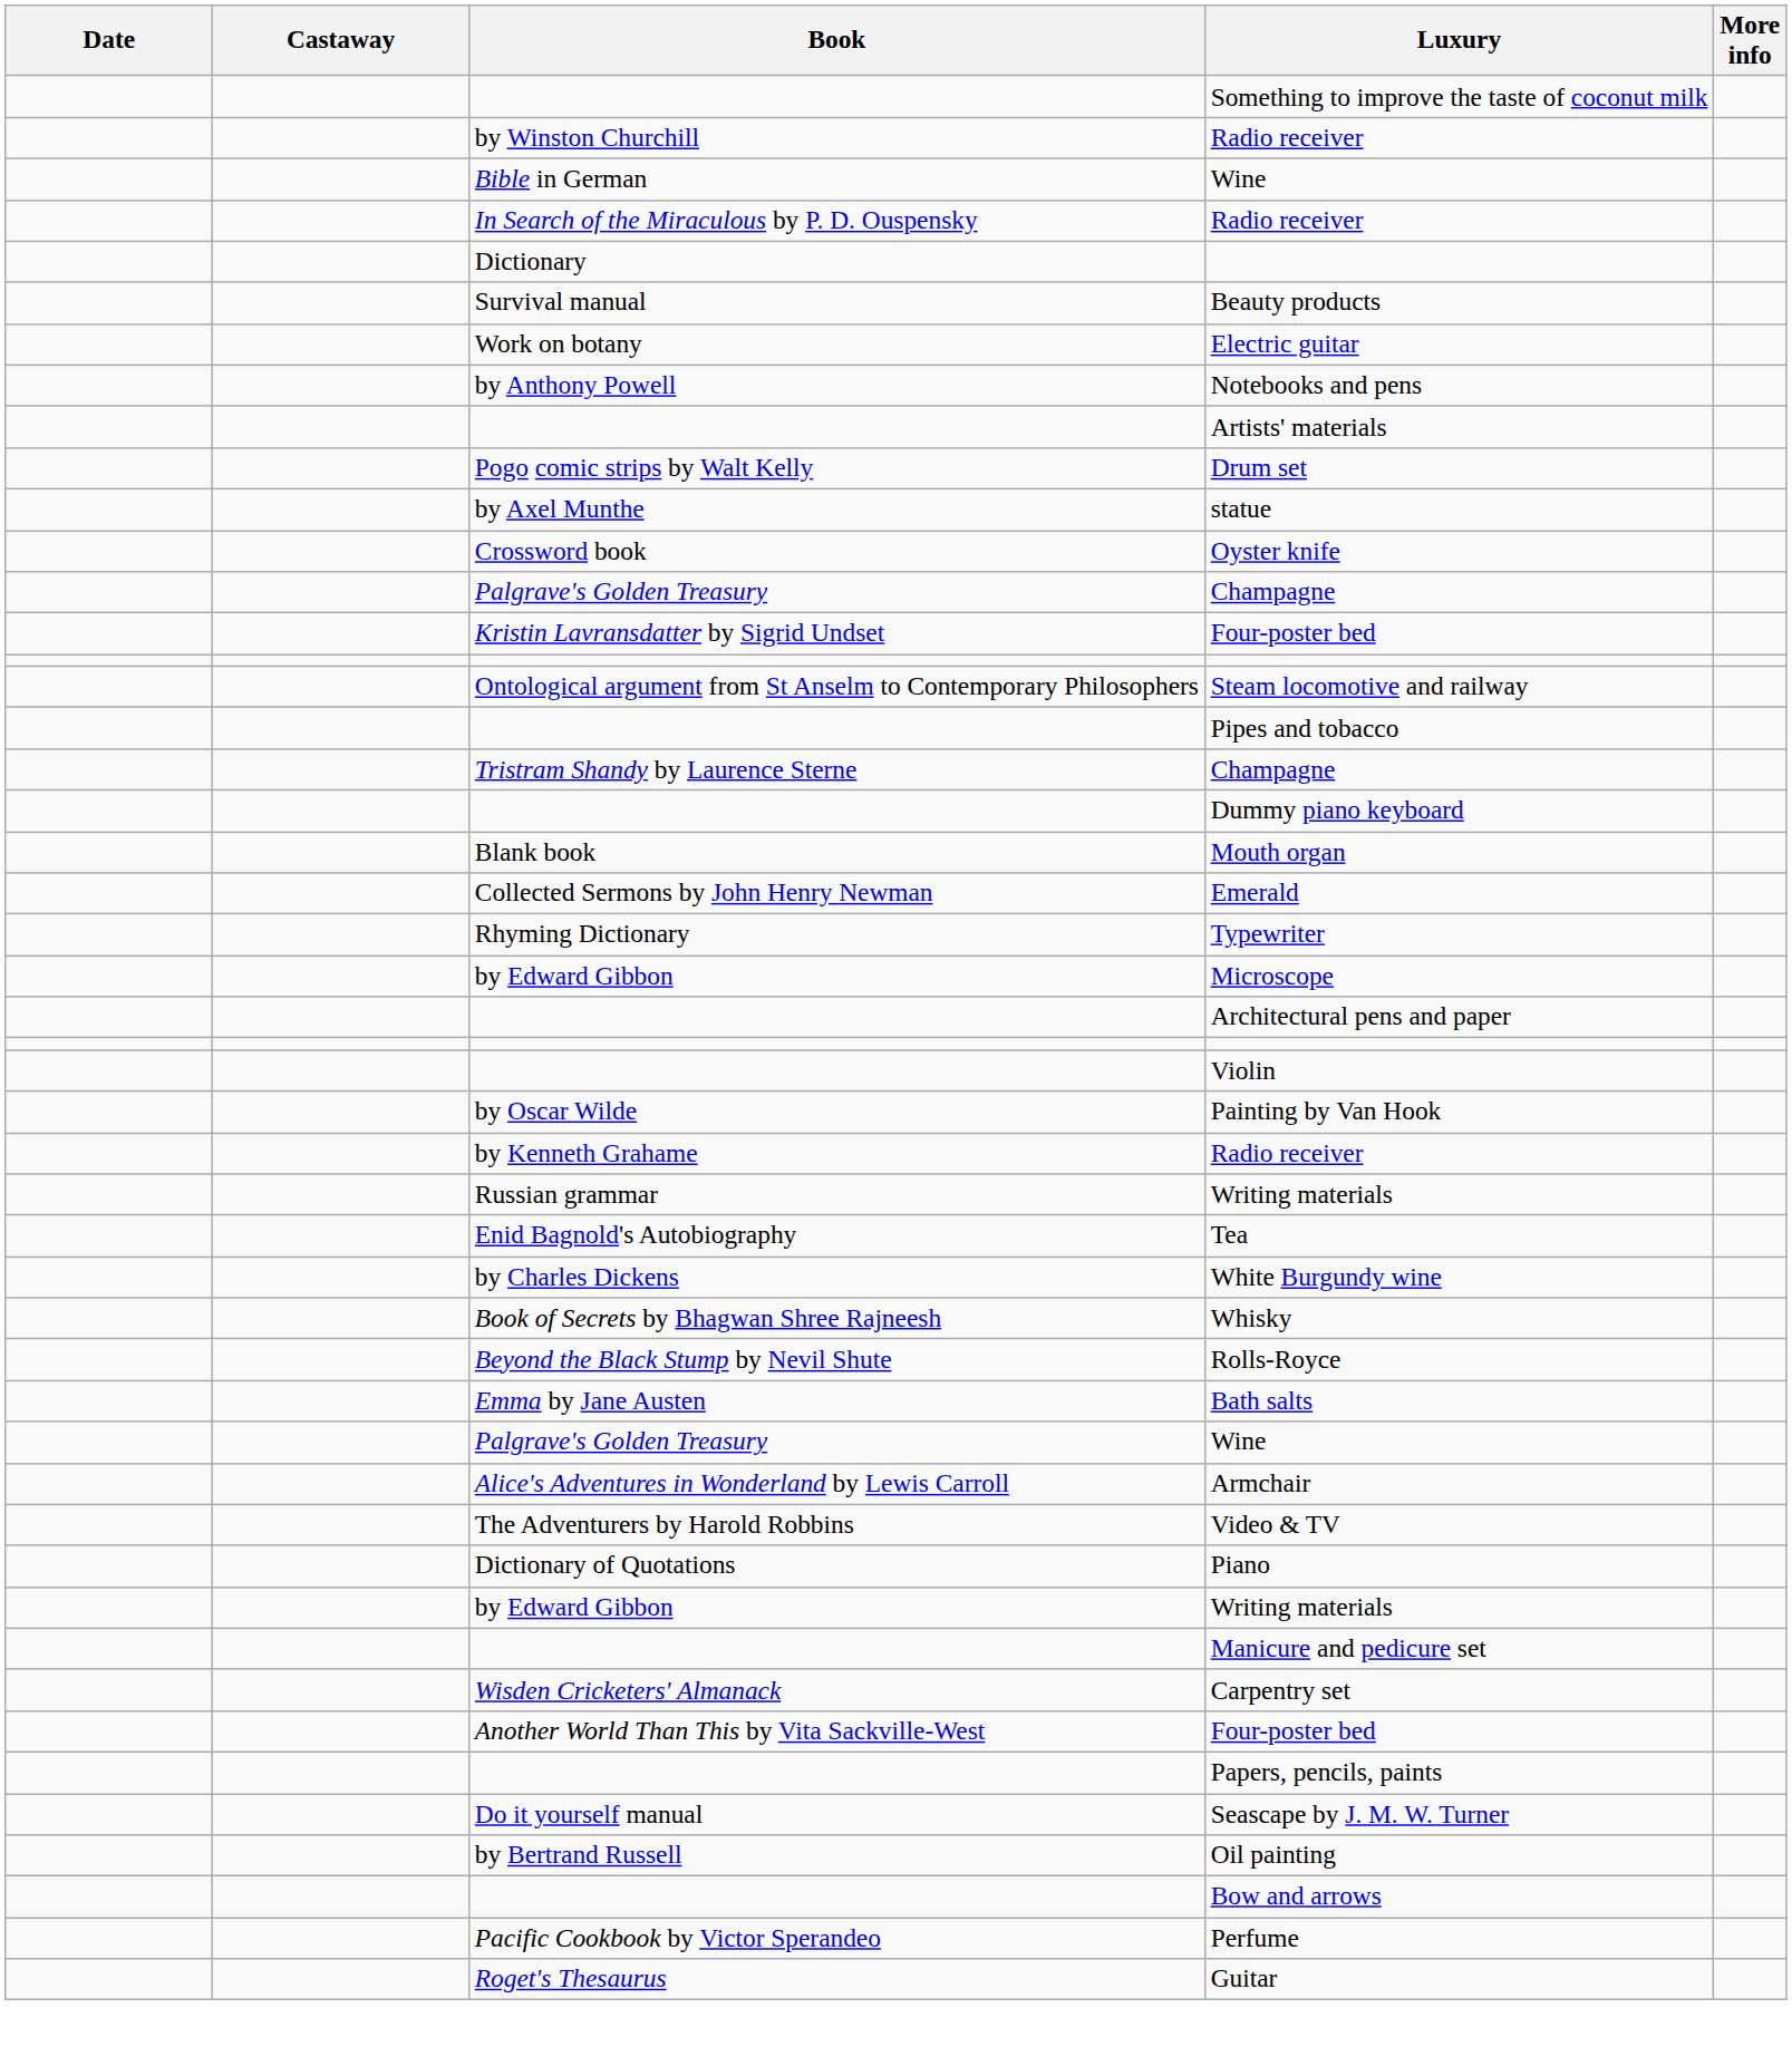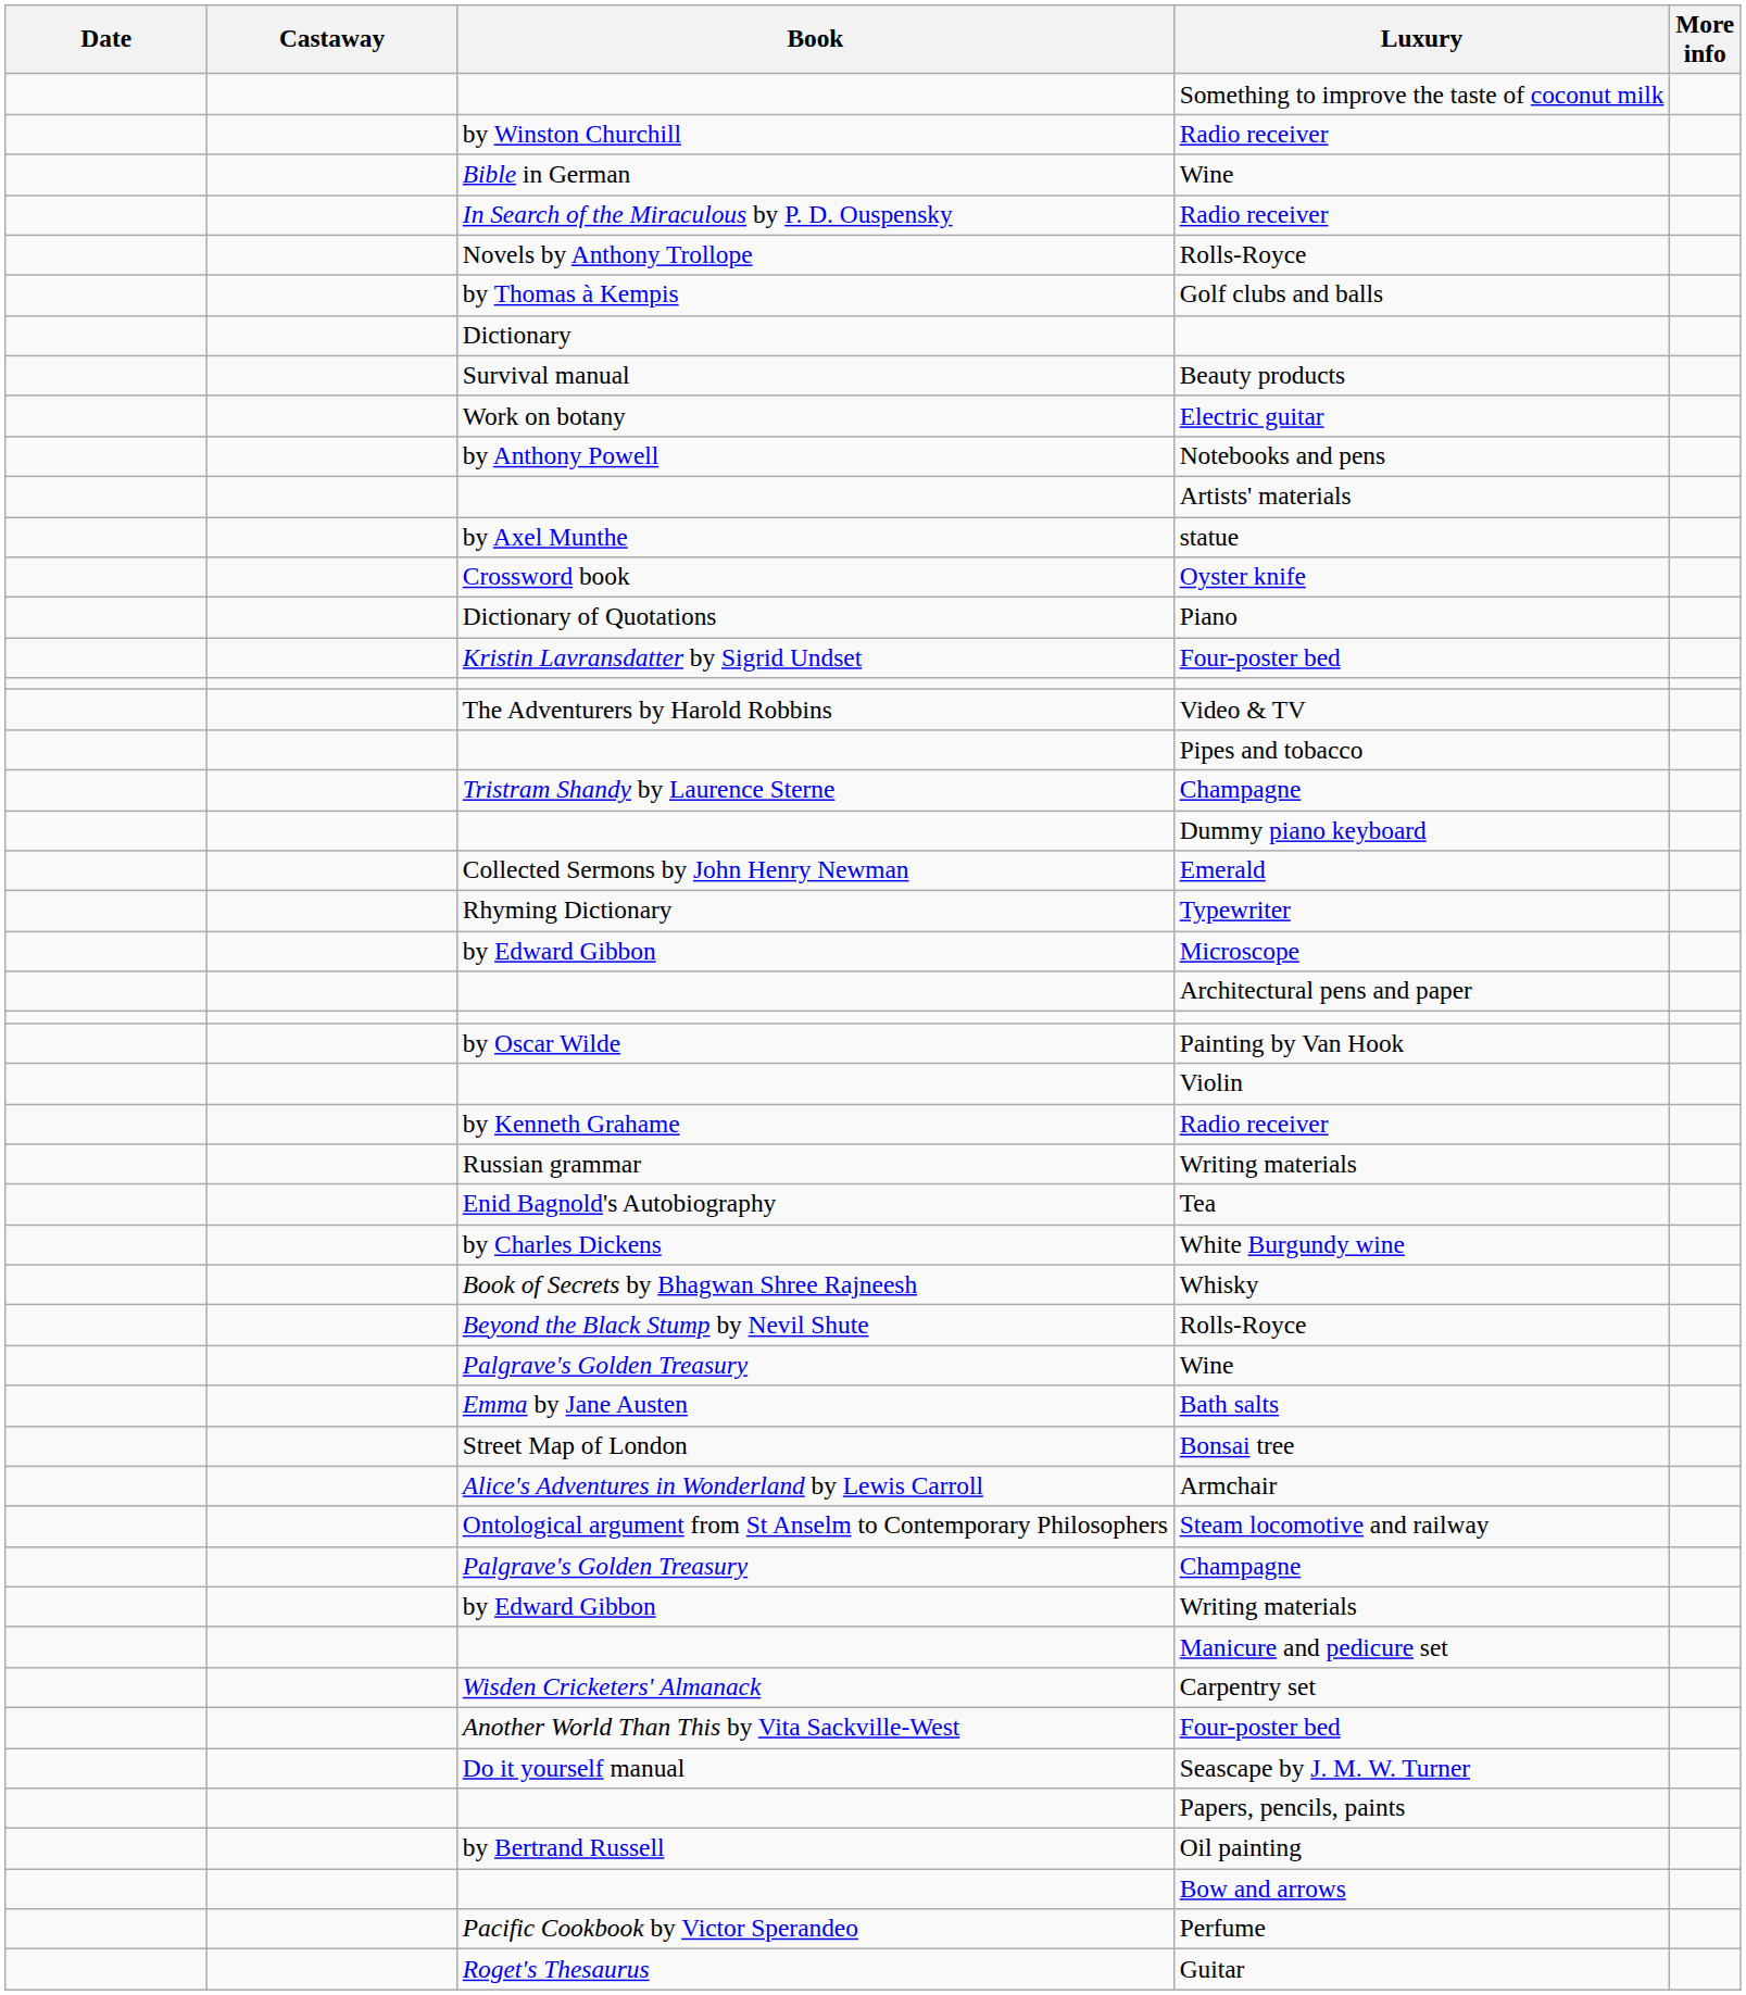 <table class="wikitable sortable">
 <tr>
 <th width=120px>Date</th>
 <th width=150px>Castaway</th>
 <th>Book</th>
 <th>Luxury</th>
 <th class="unsortable">More<br>info</th>
 </tr>
 <tr>
 <td></td>
 <td></td>
 <td></td>
 <td>Something to improve the taste of <a href='#'>coconut milk</a></td>
 <td></td>
 </tr>
 <tr>
 <td></td>
 <td></td>
 <td> by <a href='#'>Winston Churchill</a></td>
 <td><a href='#'>Radio receiver</a></td>
 <td></td>
 </tr>
 <tr>
 <td></td>
 <td></td>
 <td><em><a href='#'>Bible</a></em> in German</td>
 <td>Wine</td>
 <td></td>
 </tr>
 <tr>
 <td></td>
 <td></td>
 <td><em><a href='#'>In Search of the Miraculous</a></em> by <a href='#'>P. D. Ouspensky</a></td>
 <td><a href='#'>Radio receiver</a></td>
+<td></td>
+</tr>
+<tr>
+<td></td>
+<td></td>
+<td>Novels by <a href='#'>Anthony Trollope</a></td>
+<td>Rolls-Royce</td>
+<td></td>
+</tr>
+<tr>
+<td></td>
+<td></td>
+<td> by <a href='#'>Thomas à Kempis</a></td>
+<td>Golf clubs and balls</td>
 <td></td>
 </tr>
 <tr>
 <td></td>
 <td></td>
 <td>Dictionary</td>
 <td></td>
 <td></td>
 </tr>
 <tr>
 <td></td>
 <td></td>
 <td>Survival manual</td>
 <td>Beauty products</td>
 <td></td>
 </tr>
 <tr>
 <td></td>
 <td></td>
 <td>Work on botany</td>
 <td><a href='#'>Electric guitar</a></td>
 <td></td>
 </tr>
 <tr>
 <td></td>
 <td></td>
 <td> by <a href='#'>Anthony Powell</a></td>
 <td>Notebooks and pens</td>
 <td></td>
 </tr>
 <tr>
 <td></td>
 <td></td>
 <td></td>
 <td>Artists' materials</td>
 <td></td>
 </tr>
 <tr>
 <td></td>
 <td></td>
-<td><a href='#'>Pogo</a> <a href='#'>comic strips</a> by <a href='#'>Walt Kelly</a></td>
-<td><a href='#'>Drum set</a></td>
-<td></td>
-</tr>
-<tr>
-<td></td>
-<td></td>
 <td> by <a href='#'>Axel Munthe</a></td>
 <td> statue</td>
 <td></td>
 </tr>
 <tr>
 <td></td>
 <td></td>
 <td><a href='#'>Crossword</a> book</td>
 <td><a href='#'>Oyster knife</a></td>
 <td></td>
 </tr>
 <tr>
 <td></td>
 <td></td>
-<td><em><a href='#'>Palgrave's Golden Treasury</a></em></td>
-<td><a href='#'>Champagne</a></td>
+<td>Dictionary of Quotations</td>
+<td>Piano</td>
 <td></td>
 </tr>
 <tr>
 <td></td>
 <td></td>
 <td><em><a href='#'>Kristin Lavransdatter</a></em> by <a href='#'>Sigrid Undset</a></td>
 <td><a href='#'>Four-poster bed</a></td>
 <td></td>
 </tr>
 <tr>
 <td></td>
 <td></td>
 <td></td>
 <td></td>
 <td></td>
 </tr>
 <tr>
 <td></td>
 <td></td>
-<td><a href='#'>Ontological argument</a> from <a href='#'>St Anselm</a> to Contemporary Philosophers</td>
-<td><a href='#'>Steam locomotive</a> and railway</td>
+<td>The Adventurers by Harold Robbins</td>
+<td>Video & TV</td>
 <td></td>
 </tr>
 <tr>
 <td></td>
 <td></td>
 <td></td>
 <td>Pipes and tobacco</td>
 <td></td>
 </tr>
 <tr>
 <td></td>
 <td></td>
 <td><em><a href='#'>Tristram Shandy</a></em> by <a href='#'>Laurence Sterne</a></td>
 <td><a href='#'>Champagne</a></td>
 <td></td>
 </tr>
 <tr>
 <td></td>
 <td></td>
 <td></td>
 <td>Dummy <a href='#'>piano keyboard</a></td>
-<td></td>
-</tr>
-<tr>
-<td></td>
-<td></td>
-<td>Blank book</td>
-<td><a href='#'>Mouth organ</a></td>
 <td></td>
 </tr>
 <tr>
 <td></td>
 <td></td>
 <td>Collected Sermons by <a href='#'>John Henry Newman</a></td>
 <td><a href='#'>Emerald</a></td>
 <td></td>
 </tr>
 <tr>
 <td></td>
 <td></td>
 <td>Rhyming Dictionary</td>
 <td><a href='#'>Typewriter</a></td>
 <td></td>
 </tr>
 <tr>
 <td></td>
 <td></td>
 <td> by <a href='#'>Edward Gibbon</a></td>
 <td><a href='#'>Microscope</a></td>
 <td></td>
 </tr>
 <tr>
 <td></td>
 <td></td>
 <td></td>
 <td>Architectural pens and paper</td>
 <td></td>
 </tr>
 <tr>
 <td></td>
 <td></td>
 <td></td>
 <td></td>
 <td></td>
 </tr>
 <tr>
 <td></td>
 <td></td>
-<td></td>
-<td>Violin</td>
+<td> by <a href='#'>Oscar Wilde</a></td>
+<td>Painting by Van Hook</td>
 <td></td>
 </tr>
 <tr>
 <td></td>
 <td></td>
-<td> by <a href='#'>Oscar Wilde</a></td>
-<td>Painting by Van Hook</td>
+<td></td>
+<td>Violin</td>
 <td></td>
 </tr>
 <tr>
 <td></td>
 <td></td>
 <td> by <a href='#'>Kenneth Grahame</a></td>
 <td><a href='#'>Radio receiver</a></td>
 <td></td>
 </tr>
 <tr>
 <td></td>
 <td></td>
 <td>Russian grammar</td>
 <td>Writing materials</td>
 <td></td>
 </tr>
 <tr>
 <td></td>
 <td></td>
 <td><a href='#'>Enid Bagnold</a>'s Autobiography</td>
 <td>Tea</td>
 <td></td>
 </tr>
 <tr>
 <td></td>
 <td></td>
 <td> by <a href='#'>Charles Dickens</a></td>
 <td>White <a href='#'>Burgundy wine</a></td>
 <td></td>
 </tr>
 <tr>
 <td></td>
 <td></td>
 <td><em>Book of Secrets</em> by <a href='#'>Bhagwan Shree Rajneesh</a></td>
 <td>Whisky</td>
 <td></td>
 </tr>
 <tr>
 <td></td>
 <td></td>
 <td><em><a href='#'>Beyond the Black Stump</a></em> by <a href='#'>Nevil Shute</a></td>
 <td>Rolls-Royce</td>
 <td></td>
 </tr>
 <tr>
 <td></td>
 <td></td>
+<td><em><a href='#'>Palgrave's Golden Treasury</a></em></td>
+<td>Wine</td>
+<td></td>
+</tr>
+<tr>
+<td></td>
+<td></td>
 <td><em><a href='#'>Emma</a></em> by <a href='#'>Jane Austen</a></td>
 <td><a href='#'>Bath salts</a></td>
 <td></td>
 </tr>
 <tr>
 <td></td>
 <td></td>
-<td><em><a href='#'>Palgrave's Golden Treasury</a></em></td>
-<td>Wine</td>
+<td>Street Map of London</td>
+<td><a href='#'>Bonsai</a> tree</td>
 <td></td>
 </tr>
 <tr>
 <td></td>
 <td></td>
 <td><em><a href='#'>Alice's Adventures in Wonderland</a></em> by <a href='#'>Lewis Carroll</a></td>
 <td>Armchair</td>
 <td></td>
 </tr>
 <tr>
 <td></td>
 <td></td>
-<td>The Adventurers by Harold Robbins</td>
-<td>Video & TV</td>
+<td><a href='#'>Ontological argument</a> from <a href='#'>St Anselm</a> to Contemporary Philosophers</td>
+<td><a href='#'>Steam locomotive</a> and railway</td>
 <td></td>
 </tr>
 <tr>
 <td></td>
 <td></td>
-<td>Dictionary of Quotations</td>
-<td>Piano</td>
+<td><em><a href='#'>Palgrave's Golden Treasury</a></em></td>
+<td><a href='#'>Champagne</a></td>
 <td></td>
 </tr>
 <tr>
 <td></td>
 <td></td>
 <td> by <a href='#'>Edward Gibbon</a></td>
 <td>Writing materials</td>
 <td></td>
 </tr>
 <tr>
 <td></td>
 <td></td>
 <td></td>
 <td><a href='#'>Manicure</a> and <a href='#'>pedicure</a> set</td>
 <td></td>
 </tr>
 <tr>
 <td></td>
 <td></td>
 <td><em><a href='#'>Wisden Cricketers' Almanack</a></em></td>
 <td>Carpentry set</td>
 <td></td>
 </tr>
 <tr>
 <td></td>
 <td></td>
 <td><em>Another World Than This</em> by <a href='#'>Vita Sackville-West</a></td>
 <td><a href='#'>Four-poster bed</a></td>
 <td></td>
 </tr>
 <tr>
 <td></td>
 <td></td>
-<td></td>
-<td>Papers, pencils, paints</td>
+<td><a href='#'>Do it yourself</a> manual</td>
+<td>Seascape by <a href='#'>J. M. W. Turner</a></td>
 <td></td>
 </tr>
 <tr>
 <td></td>
 <td></td>
-<td><a href='#'>Do it yourself</a> manual</td>
-<td>Seascape by <a href='#'>J. M. W. Turner</a></td>
+<td></td>
+<td>Papers, pencils, paints</td>
 <td></td>
 </tr>
 <tr>
 <td></td>
 <td></td>
 <td> by <a href='#'>Bertrand Russell</a></td>
 <td>Oil painting</td>
 <td></td>
 </tr>
 <tr>
 <td></td>
 <td></td>
 <td></td>
 <td><a href='#'>Bow and arrows</a></td>
 <td></td>
 </tr>
 <tr>
 <td></td>
 <td></td>
 <td><em>Pacific Cookbook</em> by <a href='#'>Victor Sperandeo</a></td>
 <td>Perfume</td>
 <td></td>
 </tr>
 <tr>
 <td></td>
 <td></td>
 <td><em><a href='#'>Roget's Thesaurus</a></em></td>
 <td>Guitar</td>
 <td></td>
 </tr>
 </table>
